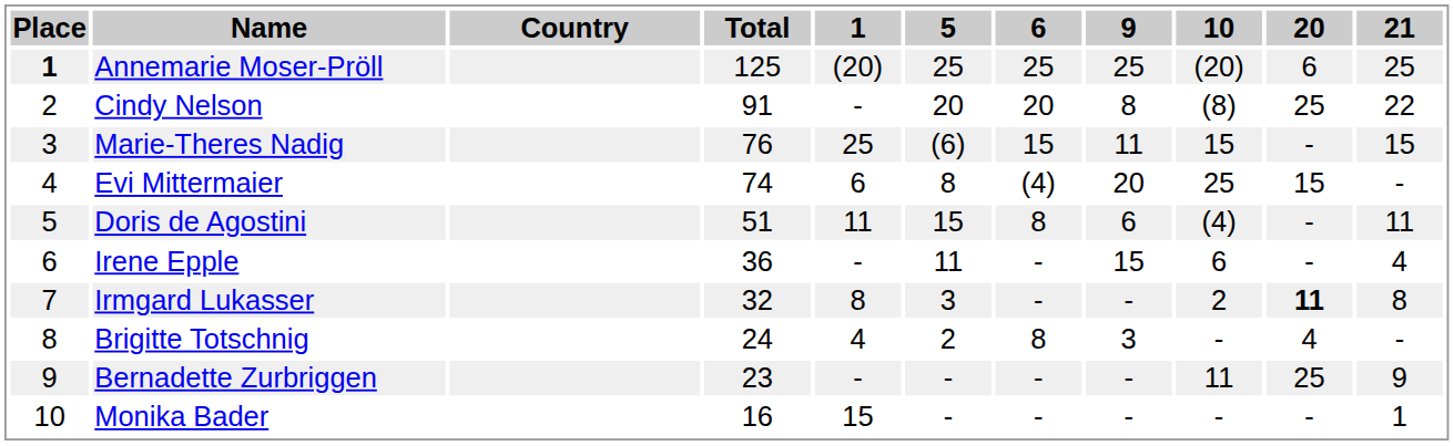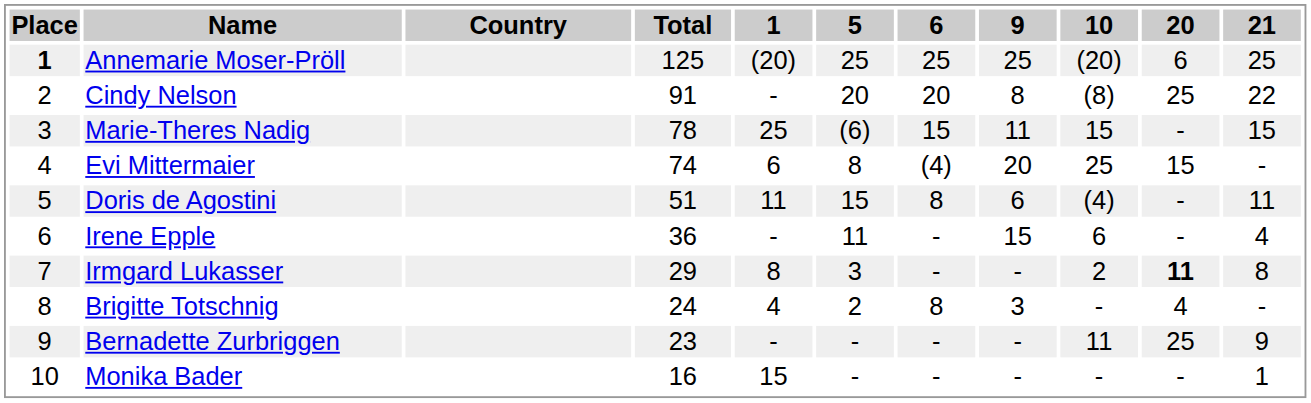 <table border="0" style="border: 1px solid #999; background-color:#FFFFFF; text-align:center; font-size:86%; line-height:15px;">
 <tr align="center" bgcolor="#CCCCCC">
 <th width=35>Place</th>
 <th width=170>Name</th>
 <th width=120>Country</th>
 <th width=50>Total</th>
 <th width=40>1</th>
 <th width=40>5</th>
 <th width=40>6</th>
 <th width=40>9</th>
 <th width=40>10</th>
 <th width=40>20</th>
 <th width=40>21</th>
 </tr>
 <tr bgcolor="#EFEFEF">
 <td><strong>1</strong></td>
 <td align="left"><a href='#'>Annemarie Moser-Pröll</a></td>
 <td align="left"></td>
 <td>125</td>
 <td>(20)</td>
 <td>25</td>
 <td>25</td>
 <td>25</td>
 <td>(20)</td>
 <td>6</td>
 <td>25</td>
 </tr>
 <tr>
 <td>2</td>
 <td align="left"><a href='#'>Cindy Nelson</a></td>
 <td align="left"></td>
 <td>91</td>
 <td>-</td>
 <td>20</td>
 <td>20</td>
 <td>8</td>
 <td>(8)</td>
 <td>25</td>
 <td>22</td>
 </tr>
 <tr bgcolor="#EFEFEF">
 <td>3</td>
 <td align="left"><a href='#'>Marie-Theres Nadig</a></td>
 <td align="left"></td>
-<td>76</td>
+<td>78</td>
 <td>25</td>
 <td>(6)</td>
 <td>15</td>
 <td>11</td>
 <td>15</td>
 <td>-</td>
 <td>15</td>
 </tr>
 <tr>
 <td>4</td>
 <td align="left"><a href='#'>Evi Mittermaier</a></td>
 <td align="left"></td>
 <td>74</td>
 <td>6</td>
 <td>8</td>
 <td>(4)</td>
 <td>20</td>
 <td>25</td>
 <td>15</td>
 <td>-</td>
 </tr>
 <tr bgcolor="#EFEFEF">
 <td>5</td>
 <td align="left"><a href='#'>Doris de Agostini</a></td>
 <td align="left"></td>
 <td>51</td>
 <td>11</td>
 <td>15</td>
 <td>8</td>
 <td>6</td>
 <td>(4)</td>
 <td>-</td>
 <td>11</td>
 </tr>
 <tr>
 <td>6</td>
 <td align="left"><a href='#'>Irene Epple</a></td>
 <td align="left"></td>
 <td>36</td>
 <td>-</td>
 <td>11</td>
 <td>-</td>
 <td>15</td>
 <td>6</td>
 <td>-</td>
 <td>4</td>
 </tr>
 <tr bgcolor="#EFEFEF">
 <td>7</td>
 <td align="left"><a href='#'>Irmgard Lukasser</a></td>
 <td align="left"></td>
-<td>32</td>
+<td>29</td>
 <td>8</td>
 <td>3</td>
 <td>-</td>
 <td>-</td>
 <td>2</td>
 <td><strong>11</strong></td>
 <td>8</td>
 </tr>
 <tr>
 <td>8</td>
 <td align="left"><a href='#'>Brigitte Totschnig</a></td>
 <td align="left"></td>
 <td>24</td>
 <td>4</td>
 <td>2</td>
 <td>8</td>
 <td>3</td>
 <td>-</td>
 <td>4</td>
 <td>-</td>
 </tr>
 <tr bgcolor="#EFEFEF">
 <td>9</td>
 <td align="left"><a href='#'>Bernadette Zurbriggen</a></td>
 <td align="left"></td>
 <td>23</td>
 <td>-</td>
 <td>-</td>
 <td>-</td>
 <td>-</td>
 <td>11</td>
 <td>25</td>
 <td>9</td>
 </tr>
 <tr>
 <td>10</td>
 <td align="left"><a href='#'>Monika Bader</a></td>
 <td align="left"></td>
 <td>16</td>
 <td>15</td>
 <td>-</td>
 <td>-</td>
 <td>-</td>
 <td>-</td>
 <td>-</td>
 <td>1</td>
 </tr>
 </table>
